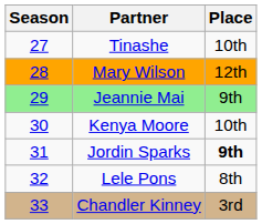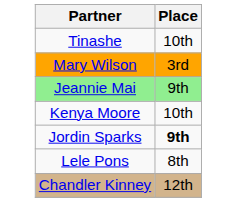 <table class="wikitable sortable" style="margin:auto; text-align:center;">
 <tr>
-<th>Season</th>
 <th>Partner</th>
 <th>Place</th>
 </tr>
 <tr>
-<td><a href='#'>27</a></td>
 <td><a href='#'>Tinashe</a></td>
 <td>10th</td>
 </tr>
 <tr bgcolor="orange">
-<td><a href='#'>28</a></td>
 <td><a href='#'>Mary Wilson</a></td>
-<td>12th</td>
+<td>3rd</td>
 </tr>
 <tr bgcolor="lightgreen">
-<td><a href='#'>29</a></td>
 <td><a href='#'>Jeannie Mai</a></td>
 <td>9th</td>
 </tr>
 <tr>
-<td><a href='#'>30</a></td>
 <td><a href='#'>Kenya Moore</a></td>
 <td>10th</td>
 </tr>
 <tr>
-<td><a href='#'>31</a></td>
 <td><a href='#'>Jordin Sparks</a></td>
 <td><strong>9th</strong></td>
 </tr>
 <tr>
-<td><a href='#'>32</a></td>
 <td><a href='#'>Lele Pons</a></td>
 <td>8th</td>
 </tr>
 <tr style="background:tan;">
-<td><a href='#'>33</a></td>
 <td><a href='#'>Chandler Kinney</a></td>
-<td>3rd</td>
+<td>12th</td>
 </tr>
 </table>
